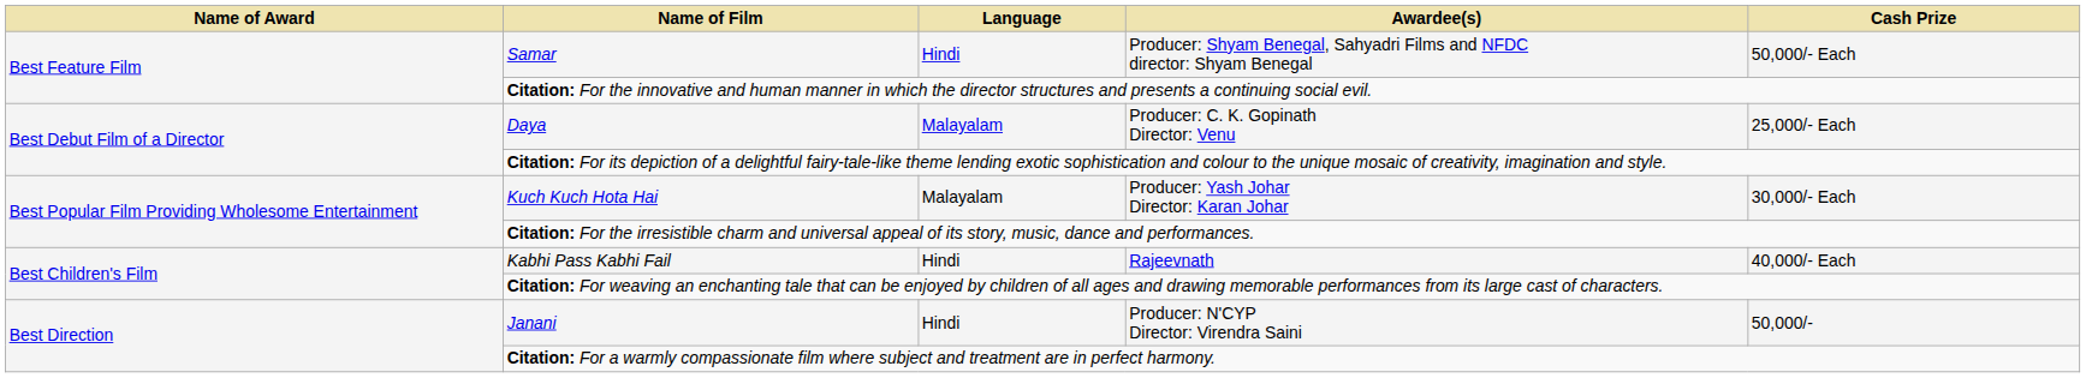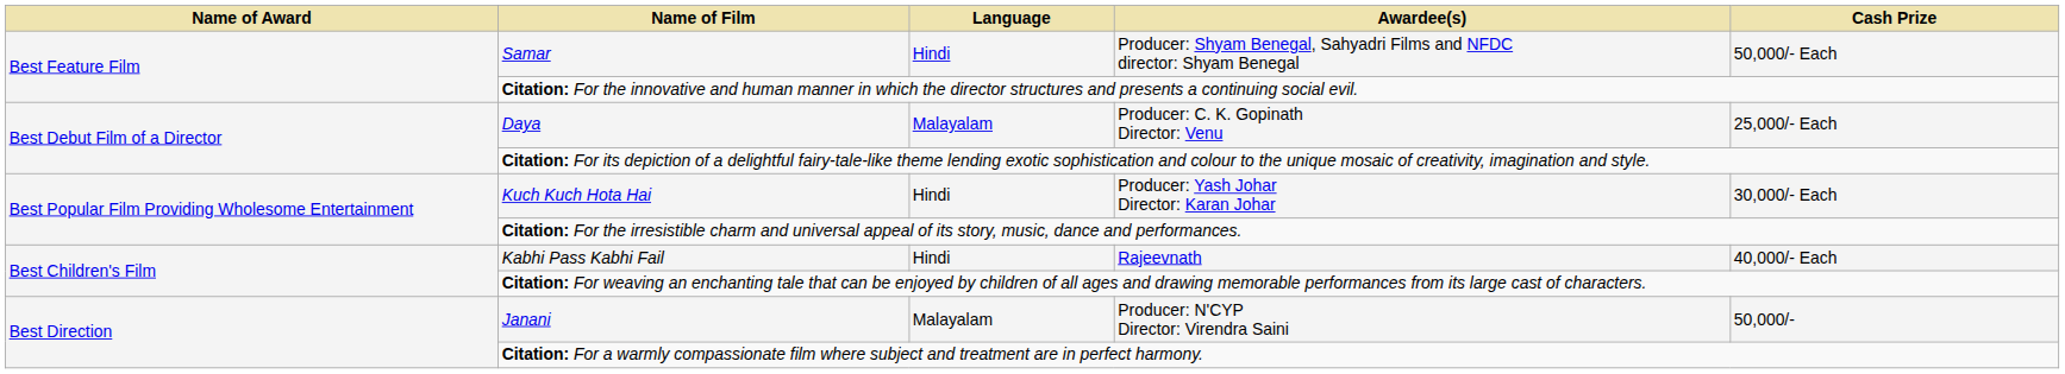 <table class="wikitable" style="width:100%;">
 <tr>
 <th style="background-color:#EFE4B0;width:24%;">Name of Award</th>
 <th style="background-color:#EFE4B0;width:20%;">Name of Film</th>
 <th style="background-color:#EFE4B0;width:10%;">Language</th>
 <th style="background-color:#EFE4B0;width:30%;">Awardee(s)</th>
 <th style="background-color:#EFE4B0;width:16%;">Cash Prize</th>
 </tr>
 <tr style="background-color:#F4F4F4">
 <td rowspan="2"><a href='#'>Best Feature Film</a></td>
 <td><em><a href='#'>Samar</a></em></td>
 <td><a href='#'>Hindi</a></td>
 <td>Producer: <a href='#'>Shyam Benegal</a>, Sahyadri Films and <a href='#'>NFDC</a><br>director: Shyam Benegal</td>
 <td> 50,000/- Each</td>
 </tr>
 <tr style="background-color:#F9F9F9">
 <td colspan="4"><strong>Citation:</strong> <em>For the innovative and human manner in which the director structures and presents a continuing social evil.</em></td>
 </tr>
 <tr style="background-color:#F4F4F4">
 <td rowspan="2"><a href='#'>Best Debut Film of a Director</a></td>
 <td><em><a href='#'>Daya</a></em></td>
 <td><a href='#'>Malayalam</a></td>
 <td>Producer: C. K. Gopinath<br>Director: <a href='#'>Venu</a></td>
 <td> 25,000/- Each</td>
 </tr>
 <tr style="background-color:#F9F9F9">
 <td colspan="4"><strong>Citation:</strong> <em>For its depiction of a delightful fairy-tale-like theme lending exotic sophistication and colour to the unique mosaic of creativity, imagination and style.</em></td>
 </tr>
 <tr style="background-color:#F4F4F4">
 <td rowspan="2"><a href='#'>Best Popular Film Providing Wholesome Entertainment</a></td>
 <td><em><a href='#'>Kuch Kuch Hota Hai</a></em></td>
-<td>Malayalam</td>
+<td>Hindi</td>
 <td>Producer: <a href='#'>Yash Johar</a><br>Director: <a href='#'>Karan Johar</a></td>
 <td> 30,000/- Each</td>
 </tr>
 <tr style="background-color:#F9F9F9">
 <td colspan="4"><strong>Citation:</strong> <em>For the irresistible charm and universal appeal of its story, music, dance and performances.</em></td>
 </tr>
 <tr style="background-color:#F4F4F4">
 <td rowspan="2"><a href='#'>Best Children's Film</a></td>
 <td><em>Kabhi Pass Kabhi Fail</em></td>
 <td>Hindi</td>
 <td><a href='#'>Rajeevnath</a></td>
 <td> 40,000/- Each</td>
 </tr>
 <tr style="background-color:#F9F9F9">
 <td colspan="4"><strong>Citation:</strong> <em>For weaving an enchanting tale that can be enjoyed by children of all ages and drawing memorable performances from its large cast of characters.</em></td>
 </tr>
 <tr style="background-color:#F4F4F4">
 <td rowspan="2"><a href='#'>Best Direction</a></td>
 <td><em><a href='#'>Janani</a></em></td>
-<td>Hindi</td>
+<td>Malayalam</td>
 <td>Producer: N'CYP<br>Director: Virendra Saini</td>
 <td> 50,000/-</td>
 </tr>
 <tr style="background-color:#F9F9F9">
 <td colspan="4"><strong>Citation:</strong> <em>For a warmly compassionate film where subject and treatment are in perfect harmony.</em></td>
 </tr>
 </table>
